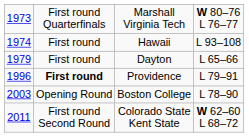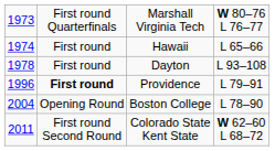 <table class="wikitable">
 <tr align="center">
 <td><a href='#'>1973</a></td>
 <td>First round<br>Quarterfinals</td>
 <td>Marshall<br>Virginia Tech</td>
 <td><strong>W</strong> 80–76<br>L 76–77</td>
 </tr>
 <tr align="center">
 <td><a href='#'>1974</a></td>
 <td>First round</td>
 <td>Hawaii</td>
-<td>L 93–108</td>
+<td>L 65–66</td>
 </tr>
 <tr align="center">
-<td><a href='#'>1979</a></td>
+<td><a href='#'>1978</a></td>
 <td>First round</td>
 <td>Dayton</td>
-<td>L 65–66</td>
+<td>L 93–108</td>
 </tr>
 <tr align="center">
 <td><a href='#'>1996</a></td>
 <td><strong>First round</strong></td>
 <td>Providence</td>
 <td>L 79–91</td>
 </tr>
 <tr align="center">
-<td><a href='#'>2003</a></td>
+<td><a href='#'>2004</a></td>
 <td>Opening Round</td>
 <td>Boston College</td>
 <td>L 78–90</td>
 </tr>
 <tr align="center">
 <td><a href='#'>2011</a></td>
 <td>First round<br>Second Round</td>
 <td>Colorado State<br>Kent State</td>
 <td><strong>W</strong> 62–60<br>L 68–72</td>
 </tr>
 </table>
